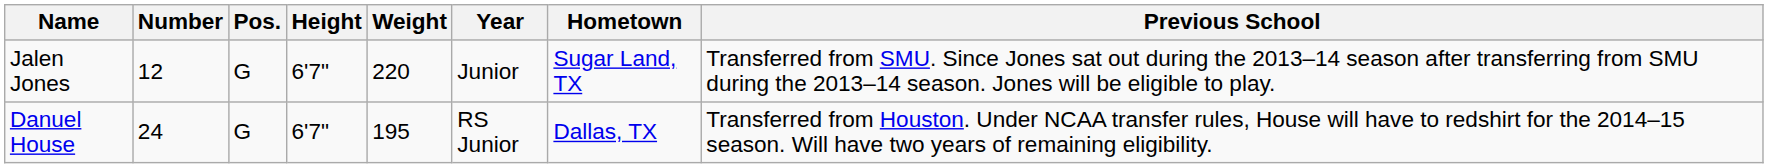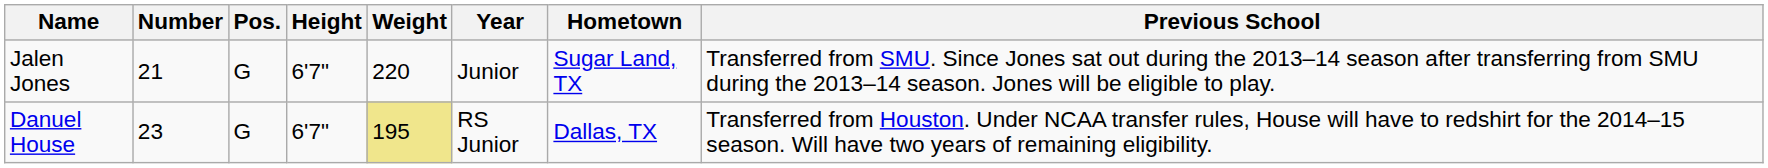 <table class="wikitable sortable" border="1">
 <tr>
 <th>Name</th>
 <th>Number</th>
 <th>Pos.</th>
 <th>Height</th>
 <th>Weight</th>
 <th>Year</th>
 <th>Hometown</th>
 <th class="unsortable">Previous School</th>
 </tr>
 <tr>
 <td sortname>Jalen Jones</td>
-<td>12</td>
+<td>21</td>
 <td>G</td>
 <td>6'7"</td>
 <td>220</td>
 <td>Junior</td>
 <td><a href='#'>Sugar Land, TX</a></td>
 <td>Transferred from <a href='#'>SMU</a>. Since Jones sat out during the 2013–14 season after transferring from SMU during the 2013–14 season. Jones will be eligible to play.</td>
 </tr>
 <tr>
 <td sortname><a href='#'>Danuel House</a></td>
-<td>24</td>
+<td>23</td>
 <td>G</td>
 <td>6'7"</td>
-<td>195</td>
+<td style="background: khaki;">195</td>
 <td>RS Junior</td>
 <td><a href='#'>Dallas, TX</a></td>
 <td>Transferred from <a href='#'>Houston</a>. Under NCAA transfer rules, House will have to redshirt for the 2014–15 season. Will have two years of remaining eligibility.</td>
 </tr>
 </table>
